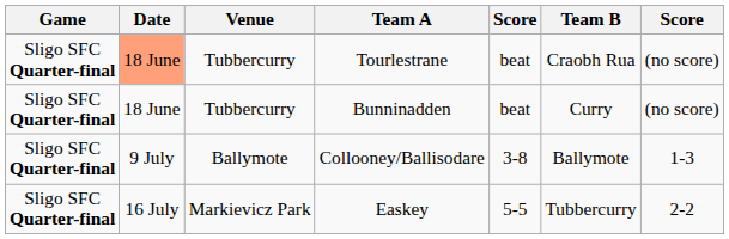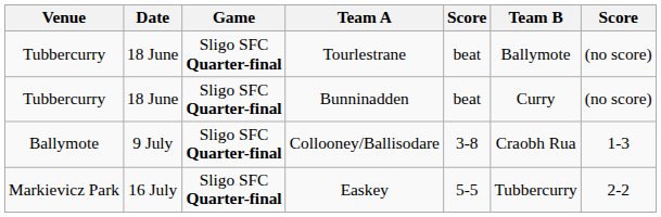 <table class="wikitable">
 <tr>
+<th>Venue</th>
+<th>Date</th>
 <th>Game</th>
-<th>Date</th>
-<th>Venue</th>
 <th>Team A</th>
 <th>Score</th>
 <th>Team B</th>
 <th>Score</th>
 </tr>
 <tr align="center">
+<td>Tubbercurry</td>
+<td>18 June</td>
 <td>Sligo SFC<br><strong>Quarter-final</strong></td>
-<td style="background: lightsalmon;">18 June</td>
-<td>Tubbercurry</td>
 <td>Tourlestrane</td>
 <td>beat</td>
-<td>Craobh Rua</td>
+<td>Ballymote</td>
 <td>(no score)</td>
 </tr>
 <tr align="center">
+<td>Tubbercurry</td>
+<td>18 June</td>
 <td>Sligo SFC<br><strong>Quarter-final</strong></td>
-<td>18 June</td>
-<td>Tubbercurry</td>
 <td>Bunninadden</td>
 <td>beat</td>
 <td>Curry</td>
 <td>(no score)</td>
 </tr>
 <tr align="center">
+<td>Ballymote</td>
+<td>9 July</td>
 <td>Sligo SFC<br><strong>Quarter-final</strong></td>
-<td>9 July</td>
-<td>Ballymote</td>
 <td>Collooney/Ballisodare</td>
 <td>3-8</td>
-<td>Ballymote</td>
+<td>Craobh Rua</td>
 <td>1-3</td>
 </tr>
 <tr align="center">
+<td>Markievicz Park</td>
+<td>16 July</td>
 <td>Sligo SFC<br><strong>Quarter-final</strong></td>
-<td>16 July</td>
-<td>Markievicz Park</td>
 <td>Easkey</td>
 <td>5-5</td>
 <td>Tubbercurry</td>
 <td>2-2</td>
 </tr>
 </table>
